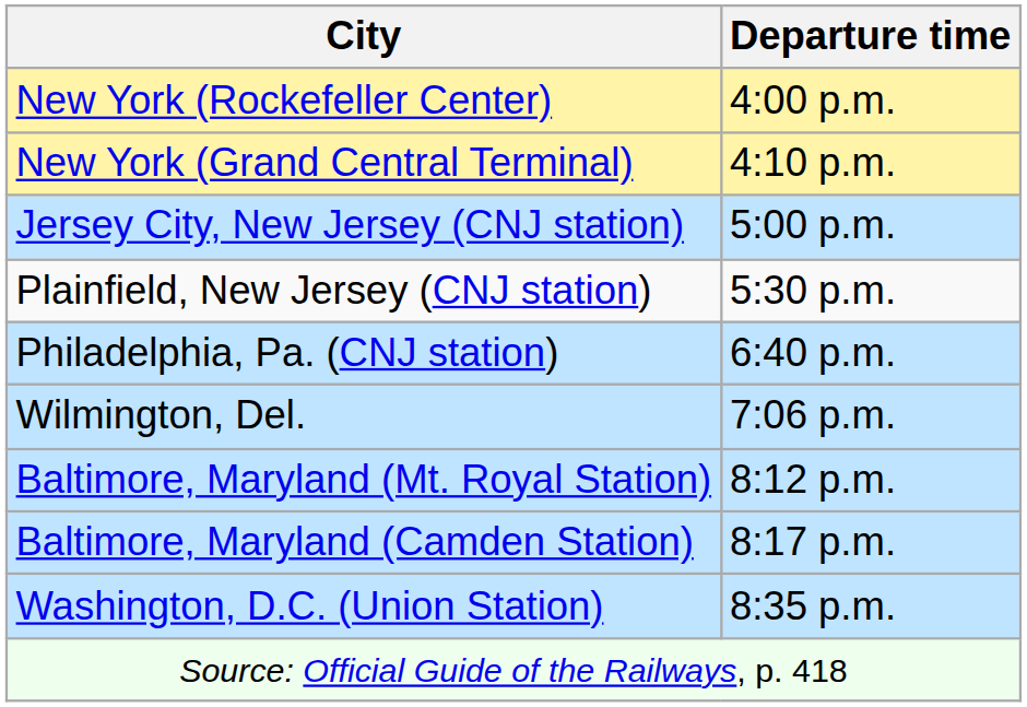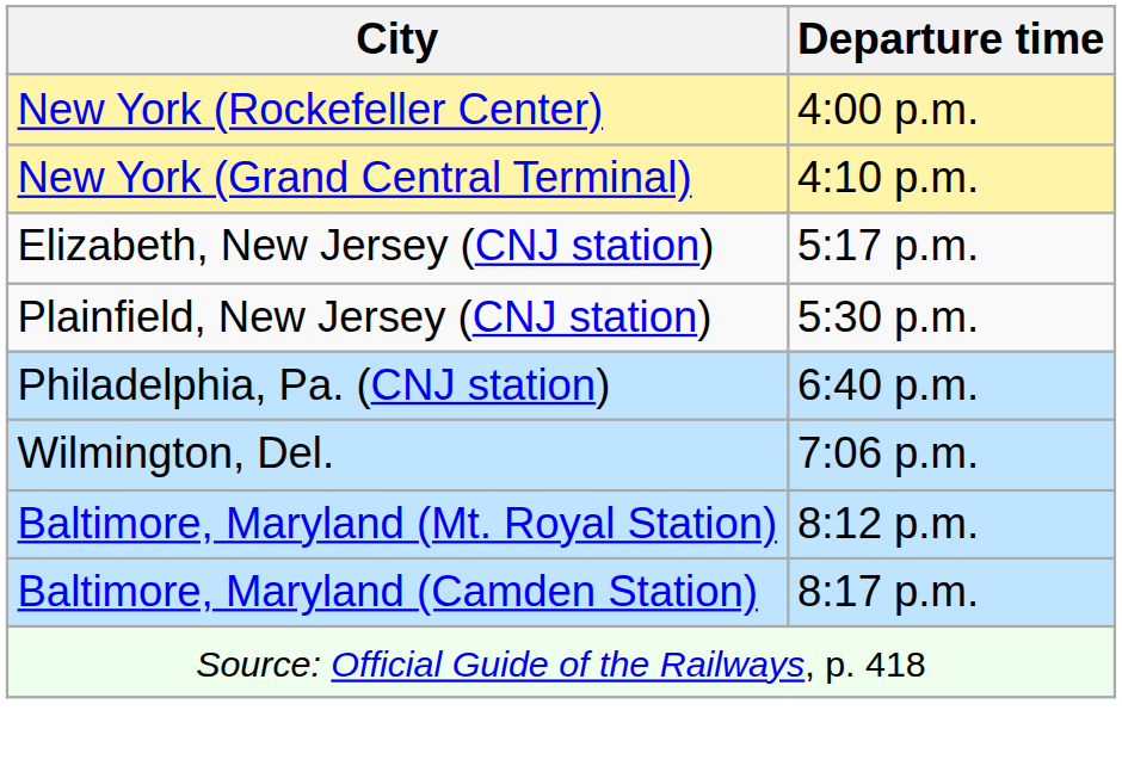 <table class="wikitable" style="margin:1em auto;">
 <tr>
 <th>City</th>
 <th>Departure time</th>
 </tr>
 <tr style="background-color:#FFF4A7">
 <td><a href='#'>New York (Rockefeller Center)</a></td>
 <td>4:00 p.m.</td>
 </tr>
 <tr style="background-color:#FFF4A7">
 <td><a href='#'>New York (Grand Central Terminal)</a></td>
 <td>4:10 p.m.</td>
 </tr>
-<tr style="background-color:#BFE4FF">
-<td><a href='#'>Jersey City, New Jersey (CNJ station)</a></td>
-<td>5:00 p.m.</td>
+<tr style="background-color:">
+<td>Elizabeth, New Jersey (<a href='#'>CNJ station</a>)</td>
+<td>5:17 p.m.</td>
 </tr>
 <tr style="background-color:">
 <td>Plainfield, New Jersey (<a href='#'>CNJ station</a>)</td>
 <td>5:30 p.m.</td>
 </tr>
 <tr style="background-color:#BFE4FF">
 <td>Philadelphia, Pa. (<a href='#'>CNJ station</a>)</td>
 <td>6:40 p.m.</td>
 </tr>
 <tr style="background-color:#BFE4FF">
 <td>Wilmington, Del.</td>
 <td>7:06 p.m.</td>
 </tr>
 <tr style="background-color:#BFE4FF">
 <td><a href='#'>Baltimore, Maryland (Mt. Royal Station)</a></td>
 <td>8:12 p.m.</td>
 </tr>
 <tr style="background-color:#BFE4FF">
 <td><a href='#'>Baltimore, Maryland (Camden Station)</a></td>
 <td>8:17 p.m.</td>
 </tr>
-<tr style="background-color:#BFE4FF">
-<td><a href='#'>Washington, D.C. (Union Station)</a></td>
-<td>8:35 p.m.</td>
-</tr>
 <tr align="center" bgcolor=#eeffee>
 <td colspan="2"><small><em>Source: <a href='#'>Official Guide of the Railways</a></em>, p. 418</small></td>
 </tr>
 </table>
